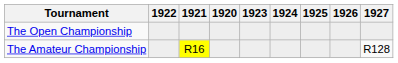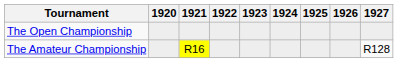 <table class="wikitable" style="font-size:95%;text-align:center;">
 <tr>
 <th>Tournament</th>
+<th>1920</th>
+<th>1921</th>
 <th>1922</th>
-<th>1921</th>
-<th>1920</th>
 <th>1923</th>
 <th>1924</th>
 <th>1925</th>
 <th>1926</th>
 <th>1927</th>
 </tr>
 <tr>
 <td align=left><a href='#'>The Open Championship</a></td>
 <td style="background:#eeeeee;"></td>
 <td style="background:#eeeeee;"></td>
 <td style="background:#eeeeee;"></td>
 <td style="background:#eeeeee;"></td>
 <td style="background:#eeeeee;"></td>
 <td style="background:#eeeeee;"></td>
 <td style="background:#eeeeee;"></td>
 <td style="background:#eeeeee;"></td>
 </tr>
 <tr>
 <td align=left><a href='#'>The Amateur Championship</a></td>
 <td style="background:#eeeeee;"></td>
 <td style="background:yellow;">R16</td>
 <td style="background:#eeeeee;"></td>
 <td style="background:#eeeeee;"></td>
 <td style="background:#eeeeee;"></td>
 <td style="background:#eeeeee;"></td>
 <td style="background:#eeeeee;"></td>
 <td>R128</td>
 </tr>
 </table>
